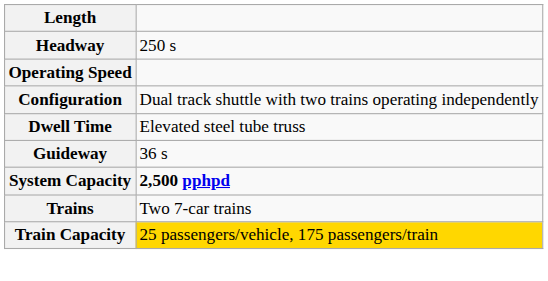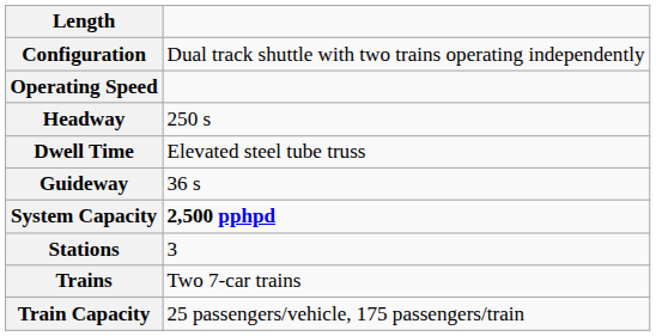 <table class="wikitable">
 <tr>
 <th>Length</th>
 <td></td>
 </tr>
 <tr>
-<th>Headway</th>
-<td>250 s</td>
+<th>Configuration</th>
+<td>Dual track shuttle with two trains operating independently</td>
 </tr>
 <tr>
 <th>Operating Speed</th>
 <td></td>
 </tr>
 <tr>
-<th>Configuration</th>
-<td>Dual track shuttle with two trains operating independently</td>
+<th>Headway</th>
+<td>250 s</td>
 </tr>
 <tr>
 <th>Dwell Time</th>
 <td>Elevated steel tube truss</td>
 </tr>
 <tr>
 <th>Guideway</th>
 <td>36 s</td>
 </tr>
 <tr>
 <th>System Capacity</th>
 <td><strong>2,500 <a href='#'>pphpd</a></strong></td>
 </tr>
 <tr>
+<th>Stations</th>
+<td>3</td>
+</tr>
+<tr>
 <th>Trains</th>
 <td>Two 7-car trains</td>
 </tr>
 <tr>
 <th>Train Capacity</th>
-<td style="background: gold;">25 passengers/vehicle, 175 passengers/train</td>
+<td>25 passengers/vehicle, 175 passengers/train</td>
 </tr>
 </table>
